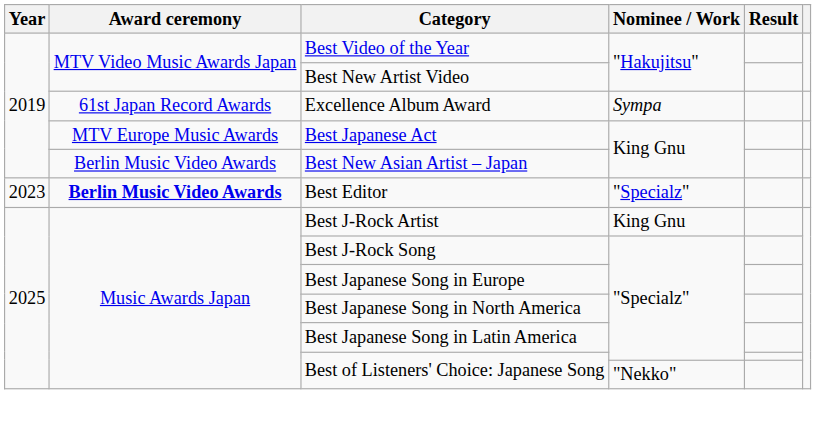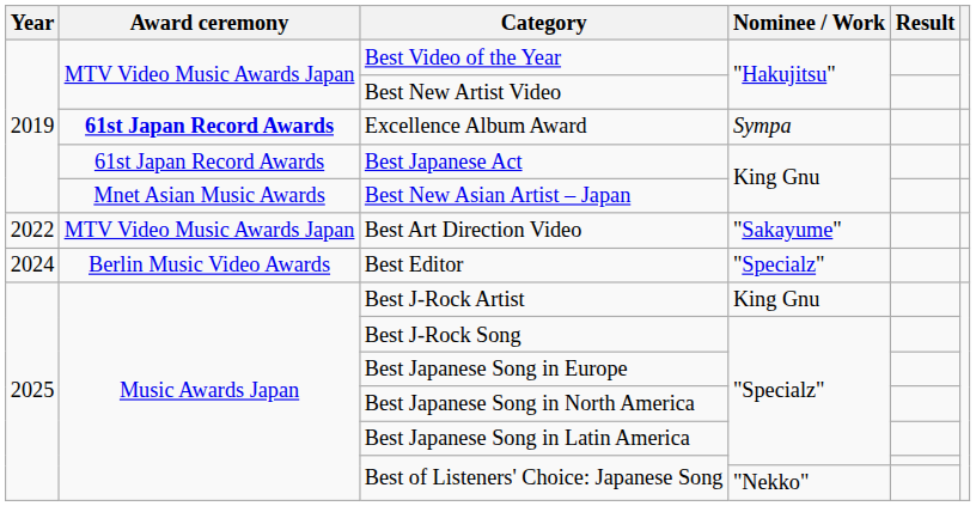 <table class="wikitable plainrowheaders sortable">
 <tr>
 <th scope="col">Year</th>
 <th scope="col">Award ceremony</th>
 <th scope="col">Category</th>
 <th scope="col">Nominee / Work</th>
 <th scope="col">Result</th>
 <th scope="col" class="unsortable"></th>
 </tr>
 <tr>
 <td rowspan="5" align="center">2019</td>
 <td rowspan="2" align="center"><a href='#'>MTV Video Music Awards Japan</a></td>
 <td><a href='#'>Best Video of the Year</a></td>
 <td rowspan="2">"<a href='#'>Hakujitsu</a>"</td>
 <td></td>
 <td rowspan="2" style="text-align:center;"></td>
 </tr>
 <tr>
 <td>Best New Artist Video</td>
 <td></td>
 </tr>
 <tr>
-<td align="center"><a href='#'>61st Japan Record Awards</a></td>
+<td align="center"><strong><a href='#'>61st Japan Record Awards</a></strong></td>
 <td>Excellence Album Award</td>
 <td><em>Sympa</em></td>
 <td></td>
 <td style="text-align:center;"></td>
 </tr>
 <tr>
-<td align="center"><a href='#'>MTV Europe Music Awards</a></td>
+<td align="center"><a href='#'>61st Japan Record Awards</a></td>
 <td><a href='#'>Best Japanese Act</a></td>
 <td rowspan="2">King Gnu</td>
 <td></td>
 <td style="text-align:center;"></td>
 </tr>
 <tr>
-<td align="center"><a href='#'>Berlin Music Video Awards</a></td>
+<td align="center"><a href='#'>Mnet Asian Music Awards</a></td>
 <td><a href='#'>Best New Asian Artist – Japan</a></td>
 <td></td>
 <td style="text-align:center;"></td>
 </tr>
 <tr>
-<td align="center">2023</td>
-<td align="center"><strong><a href='#'>Berlin Music Video Awards</a></strong></td>
+<td align="center">2022</td>
+<td align="center"><a href='#'>MTV Video Music Awards Japan</a></td>
+<td>Best Art Direction Video</td>
+<td>"<a href='#'>Sakayume</a>"</td>
+<td></td>
+<td style="text-align:center;"></td>
+</tr>
+<tr>
+<td align="center">2024</td>
+<td align="center"><a href='#'>Berlin Music Video Awards</a></td>
 <td>Best Editor</td>
 <td>"<a href='#'>Specialz</a>"</td>
 <td></td>
 <td style="text-align:center;"></td>
 </tr>
 <tr>
 <td rowspan="7" align="center">2025</td>
 <td rowspan="7" align="center"><a href='#'>Music Awards Japan</a></td>
 <td>Best J-Rock Artist</td>
 <td>King Gnu</td>
 <td></td>
 <td rowspan="7" style="text-align:center;"></td>
 </tr>
 <tr>
 <td>Best J-Rock Song</td>
 <td rowspan="5">"Specialz"</td>
 <td></td>
 </tr>
 <tr>
 <td>Best Japanese Song in Europe</td>
 <td></td>
 </tr>
 <tr>
 <td>Best Japanese Song in North America</td>
 <td></td>
 </tr>
 <tr>
 <td>Best Japanese Song in Latin America</td>
 <td></td>
 </tr>
 <tr>
 <td rowspan="2">Best of Listeners' Choice: Japanese Song</td>
 <td></td>
 </tr>
 <tr>
 <td>"Nekko"</td>
 <td></td>
 </tr>
 </table>
